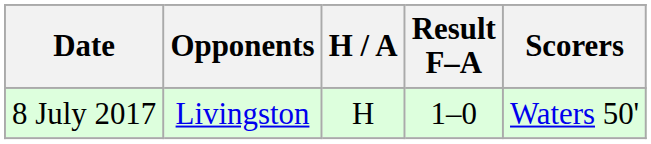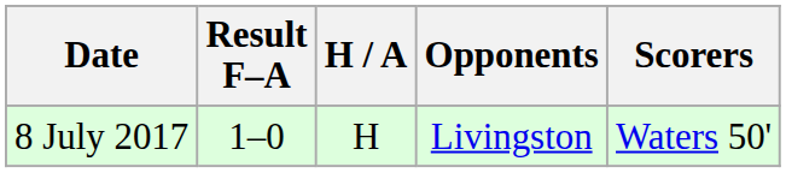 <table class="wikitable" style="text-align:center">
 <tr>
 <th>Date</th>
+<th>Result<br>F–A</th>
+<th>H / A</th>
 <th>Opponents</th>
-<th>H / A</th>
-<th>Result<br>F–A</th>
 <th>Scorers</th>
 </tr>
 <tr bgcolor=#ddffdd>
 <td>8 July 2017</td>
+<td>1–0</td>
+<td>H</td>
 <td><a href='#'>Livingston</a></td>
-<td>H</td>
-<td>1–0</td>
 <td><a href='#'>Waters</a> 50'</td>
 </tr>
 </table>
